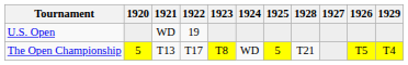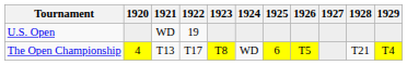 <table class="wikitable" style="font-size:95%;text-align:center;">
 <tr>
 <th>Tournament</th>
 <th>1920</th>
 <th>1921</th>
 <th>1922</th>
 <th>1923</th>
 <th>1924</th>
 <th>1925</th>
+<th>1926</th>
+<th>1927</th>
 <th>1928</th>
-<th>1927</th>
-<th>1926</th>
 <th>1929</th>
 </tr>
 <tr>
 <td align=left><a href='#'>U.S. Open</a></td>
 <td style="background:#eeeeee;"></td>
 <td>WD</td>
 <td>19</td>
 <td style="background:#eeeeee;"></td>
 <td style="background:#eeeeee;"></td>
 <td style="background:#eeeeee;"></td>
 <td style="background:#eeeeee;"></td>
 <td style="background:#eeeeee;"></td>
 <td style="background:#eeeeee;"></td>
 <td style="background:#eeeeee;"></td>
 </tr>
 <tr>
 <td align=left><a href='#'>The Open Championship</a></td>
-<td style="background:yellow;">5</td>
+<td style="background:yellow;">4</td>
 <td>T13</td>
 <td>T17</td>
 <td style="background:yellow;">T8</td>
 <td>WD</td>
-<td style="background:yellow;">5</td>
+<td style="background:yellow;">6</td>
+<td style="background:yellow;">T5</td>
+<td style="background:#eeeeee;"></td>
 <td>T21</td>
-<td style="background:#eeeeee;"></td>
-<td style="background:yellow;">T5</td>
 <td style="background:yellow;">T4</td>
 </tr>
 </table>
